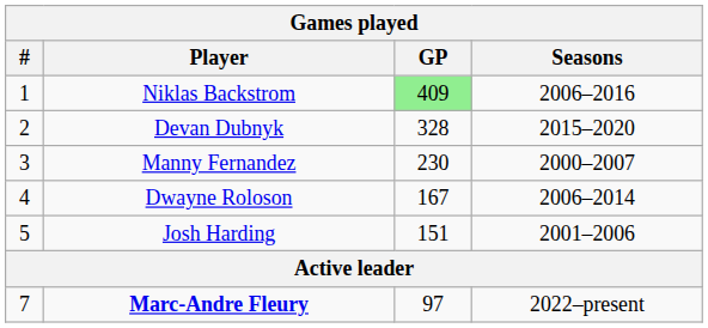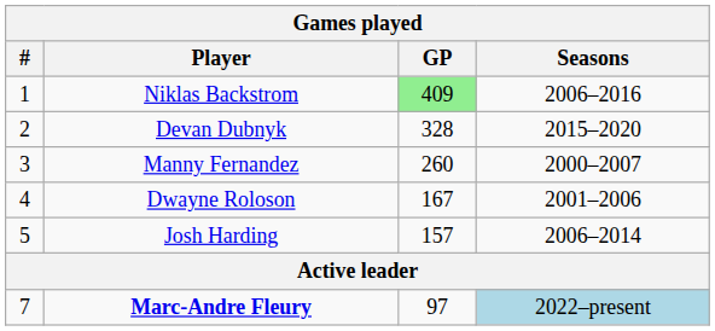 <table class="wikitable" style="text-align: center; font-size: 95%" width="80%">
 <tr>
 <th colspan="4">Games played</th>
 </tr>
 <tr>
 <th>#</th>
 <th>Player</th>
 <th>GP</th>
 <th>Seasons</th>
 </tr>
 <tr>
 <td>1</td>
 <td><a href='#'>Niklas Backstrom</a></td>
 <td style="background: lightgreen;">409</td>
 <td>2006–2016</td>
 </tr>
 <tr>
 <td>2</td>
 <td><a href='#'>Devan Dubnyk</a></td>
 <td>328</td>
 <td>2015–2020</td>
 </tr>
 <tr>
 <td>3</td>
 <td><a href='#'>Manny Fernandez</a></td>
-<td>230</td>
+<td>260</td>
 <td>2000–2007</td>
 </tr>
 <tr>
 <td>4</td>
 <td><a href='#'>Dwayne Roloson</a></td>
 <td>167</td>
-<td>2006–2014</td>
+<td>2001–2006</td>
 </tr>
 <tr>
 <td>5</td>
 <td><a href='#'>Josh Harding</a></td>
-<td>151</td>
-<td>2001–2006</td>
+<td>157</td>
+<td>2006–2014</td>
 </tr>
 <tr>
 <th colspan="4">Active leader</th>
 </tr>
 <tr>
 <td>7</td>
 <td><strong><a href='#'>Marc-Andre Fleury</a></strong></td>
 <td>97</td>
-<td>2022–present</td>
+<td style="background: lightblue;">2022–present</td>
 </tr>
 </table>
